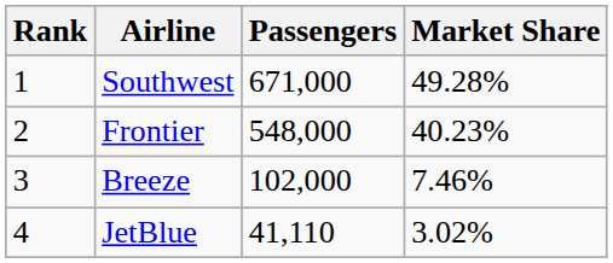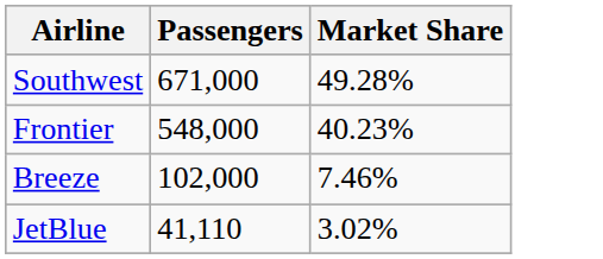 <table class="wikitable">
 <tr>
-<th>Rank</th>
 <th>Airline</th>
 <th>Passengers</th>
 <th>Market Share</th>
 </tr>
 <tr>
-<td>1</td>
 <td><a href='#'>Southwest</a></td>
 <td>671,000</td>
 <td>49.28%</td>
 </tr>
 <tr>
-<td>2</td>
 <td><a href='#'>Frontier</a></td>
 <td>548,000</td>
 <td>40.23%</td>
 </tr>
 <tr>
-<td>3</td>
 <td><a href='#'>Breeze</a></td>
 <td>102,000</td>
 <td>7.46%</td>
 </tr>
 <tr>
-<td>4</td>
 <td><a href='#'>JetBlue</a></td>
 <td>41,110</td>
 <td>3.02%</td>
 </tr>
 </table>
